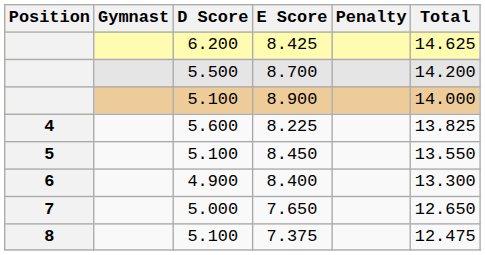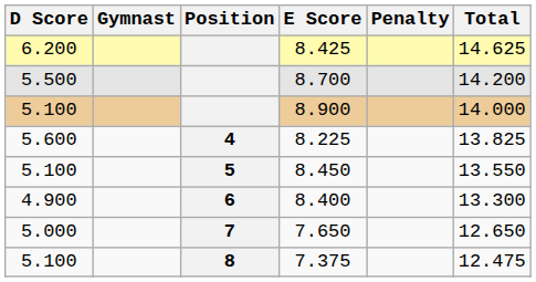 <table class="wikitable sortable" style="text-align:center; font-size:95%">
 <tr>
+<th scope=col>D Score</th>
+<th scope=col>Gymnast</th>
 <th scope=col>Position</th>
-<th scope=col>Gymnast</th>
-<th scope=col>D Score</th>
 <th scope=col>E Score</th>
 <th scope=col>Penalty</th>
 <th scope=col>Total</th>
 </tr>
 <tr bgcolor=fffcaf>
+<td>6.200</td>
+<td align=left></td>
 <th scope=row></th>
-<td align=left></td>
-<td>6.200</td>
 <td>8.425</td>
 <td></td>
 <td>14.625</td>
 </tr>
 <tr bgcolor=e5e5e5>
+<td>5.500</td>
+<td align=left></td>
 <th scope=row></th>
-<td align=left></td>
-<td>5.500</td>
 <td>8.700</td>
 <td></td>
 <td>14.200</td>
 </tr>
 <tr bgcolor=eecc99>
+<td>5.100</td>
+<td align=left></td>
 <th scope=row></th>
-<td align=left></td>
-<td>5.100</td>
 <td>8.900</td>
 <td></td>
 <td>14.000</td>
 </tr>
 <tr>
+<td>5.600</td>
+<td align=left></td>
 <th scope=row>4</th>
-<td align=left></td>
-<td>5.600</td>
 <td>8.225</td>
 <td></td>
 <td>13.825</td>
 </tr>
 <tr>
+<td>5.100</td>
+<td align=left></td>
 <th scope=row>5</th>
-<td align=left></td>
-<td>5.100</td>
 <td>8.450</td>
 <td></td>
 <td>13.550</td>
 </tr>
 <tr>
+<td>4.900</td>
+<td align=left></td>
 <th scope=row>6</th>
-<td align=left></td>
-<td>4.900</td>
 <td>8.400</td>
 <td></td>
 <td>13.300</td>
 </tr>
 <tr>
+<td>5.000</td>
+<td align=left></td>
 <th scope=row>7</th>
-<td align=left></td>
-<td>5.000</td>
 <td>7.650</td>
 <td></td>
 <td>12.650</td>
 </tr>
 <tr>
+<td>5.100</td>
+<td align=left></td>
 <th scope=row>8</th>
-<td align=left></td>
-<td>5.100</td>
 <td>7.375</td>
 <td></td>
 <td>12.475</td>
 </tr>
 </table>
